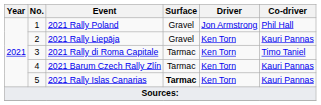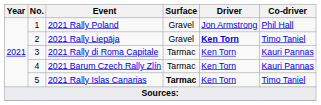 <table class="wikitable" style="font-size: 85%; ">
 <tr>
 <th>Year</th>
 <th>No.</th>
 <th>Event</th>
 <th>Surface</th>
 <th>Driver</th>
 <th>Co-driver</th>
 </tr>
 <tr>
 <td align="center" rowspan="5"><a href='#'>2021</a></td>
 <td align="center">1</td>
 <td> <a href='#'>2021 Rally Poland</a></td>
 <td align="center">Gravel</td>
 <td> <a href='#'>Jon Armstrong</a></td>
 <td> <a href='#'>Phil Hall</a></td>
 </tr>
 <tr>
 <td align="center">2</td>
 <td> <a href='#'>2021 Rally Liepāja</a></td>
 <td align="center">Gravel</td>
-<td> <a href='#'>Ken Torn</a></td>
-<td> <a href='#'>Kauri Pannas</a></td>
+<td><strong> <a href='#'>Ken Torn</a></strong></td>
+<td> <a href='#'>Timo Taniel</a></td>
 </tr>
 <tr>
 <td align="center">3</td>
 <td> <a href='#'>2021 Rally di Roma Capitale</a></td>
 <td align="center">Tarmac</td>
 <td> <a href='#'>Ken Torn</a></td>
-<td> <a href='#'>Timo Taniel</a></td>
+<td> <a href='#'>Kauri Pannas</a></td>
 </tr>
 <tr>
 <td align="center">4</td>
 <td> <a href='#'>2021 Barum Czech Rally Zlín</a></td>
 <td align="center">Tarmac</td>
 <td> <a href='#'>Ken Torn</a></td>
 <td> <a href='#'>Kauri Pannas</a></td>
 </tr>
 <tr>
 <td align="center">5</td>
 <td> <a href='#'>2021 Rally Islas Canarias</a></td>
 <td align="center"><strong>Tarmac</strong></td>
 <td> <a href='#'>Ken Torn</a></td>
-<td> <a href='#'>Kauri Pannas</a></td>
+<td> <a href='#'>Timo Taniel</a></td>
 </tr>
 <tr>
 <td colspan="6" style="background-color:#EAECF0;text-align:center"><strong>Sources:</strong></td>
 </tr>
 <tr>
 </tr>
 </table>
